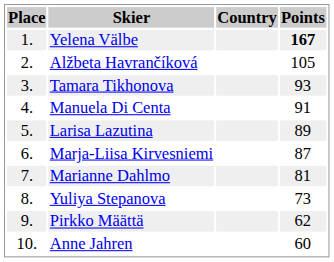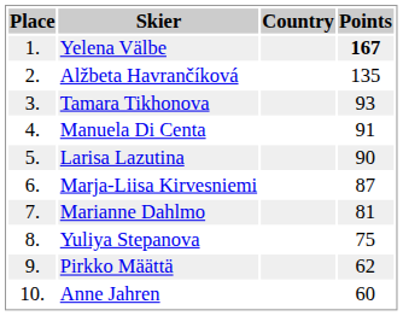 <table border="0" style="border: 1px solid #999; background-color:#FFFFFF; text-align:center">
 <tr align="center" bgcolor="#CCCCCC">
 <th>Place</th>
 <th>Skier</th>
 <th>Country</th>
 <th>Points</th>
 </tr>
 <tr bgcolor="#EFEFEF">
 <td>1.</td>
 <td align="left"><a href='#'>Yelena Välbe</a></td>
 <td align="left"></td>
 <td><strong>167</strong></td>
 </tr>
 <tr>
 <td>2.</td>
 <td align="left"><a href='#'>Alžbeta Havrančíková</a></td>
 <td align="left"></td>
-<td>105</td>
+<td>135</td>
 </tr>
 <tr bgcolor="#EFEFEF">
 <td>3.</td>
 <td align="left"><a href='#'>Tamara Tikhonova</a></td>
 <td align="left"></td>
 <td>93</td>
 </tr>
 <tr>
 <td>4.</td>
 <td align="left"><a href='#'>Manuela Di Centa</a></td>
 <td align="left"></td>
 <td>91</td>
 </tr>
 <tr bgcolor="#EFEFEF">
 <td>5.</td>
 <td align="left"><a href='#'>Larisa Lazutina</a></td>
 <td align="left"></td>
-<td>89</td>
+<td>90</td>
 </tr>
 <tr>
 <td>6.</td>
 <td align="left"><a href='#'>Marja-Liisa Kirvesniemi</a></td>
 <td align="left"></td>
 <td>87</td>
 </tr>
 <tr bgcolor="#EFEFEF">
 <td>7.</td>
 <td align="left"><a href='#'>Marianne Dahlmo</a></td>
 <td align="left"></td>
 <td>81</td>
 </tr>
 <tr>
 <td>8.</td>
 <td align="left"><a href='#'>Yuliya Stepanova</a></td>
 <td align="left"></td>
-<td>73</td>
+<td>75</td>
 </tr>
 <tr bgcolor="#EFEFEF">
 <td>9.</td>
 <td align="left"><a href='#'>Pirkko Määttä</a></td>
 <td align="left"></td>
 <td>62</td>
 </tr>
 <tr>
 <td>10.</td>
 <td align="left"><a href='#'>Anne Jahren</a></td>
 <td align="left"></td>
 <td>60</td>
 </tr>
 </table>
